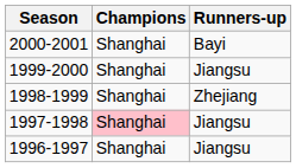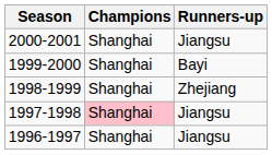 <table class="wikitable">
 <tr>
 <th>Season</th>
 <th>Champions</th>
 <th>Runners-up</th>
 </tr>
 <tr>
 <td>2000-2001</td>
 <td>Shanghai</td>
-<td>Bayi</td>
+<td>Jiangsu</td>
 </tr>
 <tr>
 <td>1999-2000</td>
 <td>Shanghai</td>
-<td>Jiangsu</td>
+<td>Bayi</td>
 </tr>
 <tr>
 <td>1998-1999</td>
 <td>Shanghai</td>
 <td>Zhejiang</td>
 </tr>
 <tr>
 <td>1997-1998</td>
 <td style="background: pink;">Shanghai</td>
 <td>Jiangsu</td>
 </tr>
 <tr>
 <td>1996-1997</td>
 <td>Shanghai</td>
 <td>Jiangsu</td>
 </tr>
 </table>
